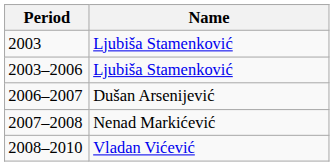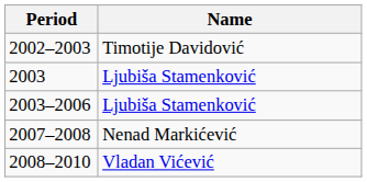 <table class="wikitable">
 <tr>
 <th width="75">Period</th>
 <th width="225">Name</th>
+</tr>
+<tr>
+<td>2002–2003</td>
+<td> Timotije Davidović</td>
 </tr>
 <tr>
 <td>2003</td>
 <td> <a href='#'>Ljubiša Stamenković</a></td>
 </tr>
 <tr>
 <td>2003–2006</td>
 <td> <a href='#'>Ljubiša Stamenković</a></td>
 </tr>
 <tr>
-<td>2006–2007</td>
-<td> Dušan Arsenijević</td>
-</tr>
-<tr>
 <td>2007–2008</td>
 <td> Nenad Markićević</td>
 </tr>
 <tr>
 <td>2008–2010</td>
 <td> <a href='#'>Vladan Vićević</a></td>
 </tr>
 </table>
